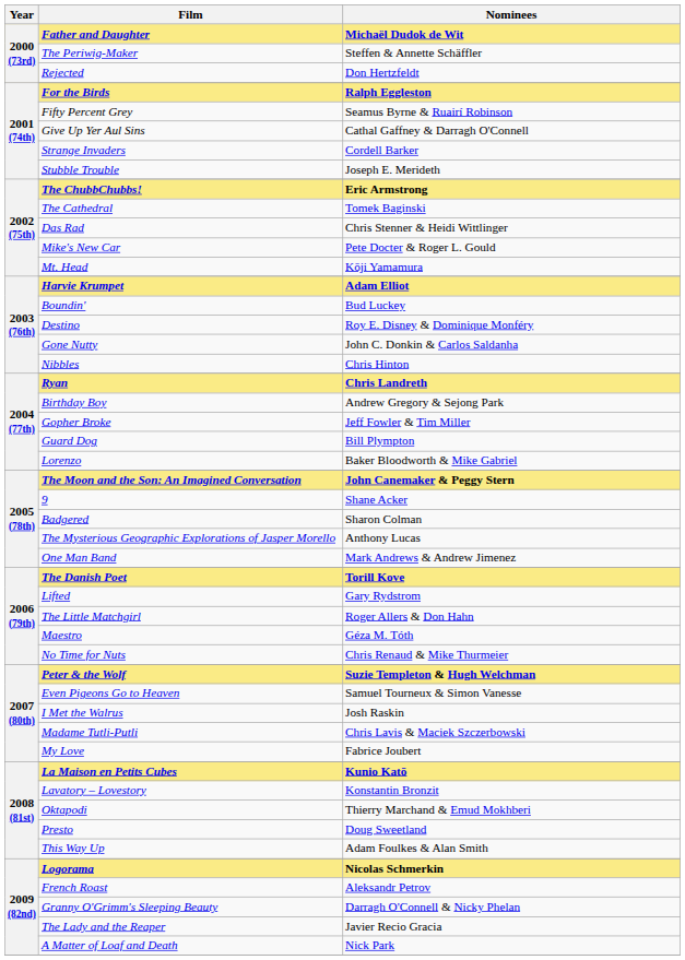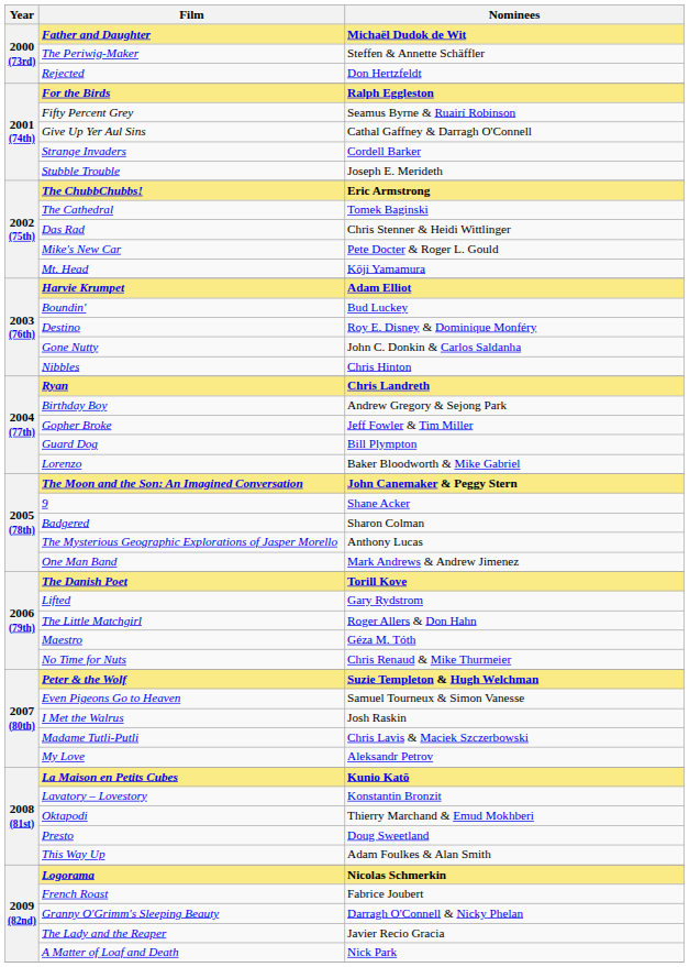 <table class="wikitable sortable" style="width:100%">
 <tr bgcolor="#bebebe">
 <th width="5%">Year</th>
 <th width="45%">Film</th>
 <th width="50%">Nominees</th>
 </tr>
 <tr style="background:#FAEB86">
 <th rowspan="3">2000<br><small><a href='#'>(73rd)</a></small></th>
 <td><strong><em><a href='#'>Father and Daughter</a></em></strong></td>
 <td><strong><a href='#'>Michaël Dudok de Wit</a></strong></td>
 </tr>
 <tr>
 <td><em><a href='#'>The Periwig-Maker</a></em></td>
 <td>Steffen & Annette Schäffler</td>
 </tr>
 <tr>
 <td><em><a href='#'>Rejected</a></em></td>
 <td><a href='#'>Don Hertzfeldt</a></td>
 </tr>
 <tr>
 <th rowspan="6" style="text-align:center">2001<br><small><a href='#'>(74th)</a></small></th>
 </tr>
 <tr style="background:#FAEB86">
 <td><strong><em><a href='#'>For the Birds</a></em></strong></td>
 <td><strong><a href='#'>Ralph Eggleston</a></strong></td>
 </tr>
 <tr>
 <td><em>Fifty Percent Grey</em></td>
 <td>Seamus Byrne & <a href='#'>Ruairí Robinson</a></td>
 </tr>
 <tr>
 <td><em>Give Up Yer Aul Sins</em></td>
 <td>Cathal Gaffney & Darragh O'Connell</td>
 </tr>
 <tr>
 <td><em><a href='#'>Strange Invaders</a></em></td>
 <td><a href='#'>Cordell Barker</a></td>
 </tr>
 <tr>
 <td><em><a href='#'>Stubble Trouble</a></em></td>
 <td>Joseph E. Merideth</td>
 </tr>
 <tr>
 <th rowspan="6" style="text-align:center">2002<br><small><a href='#'>(75th)</a></small></th>
 </tr>
 <tr style="background:#FAEB86">
 <td><strong><em><a href='#'>The ChubbChubbs!</a></em></strong></td>
 <td><strong>Eric Armstrong</strong></td>
 </tr>
 <tr>
 <td><em><a href='#'>The Cathedral</a></em></td>
 <td><a href='#'>Tomek Baginski</a></td>
 </tr>
 <tr>
 <td><em><a href='#'>Das Rad</a></em></td>
 <td>Chris Stenner & Heidi Wittlinger</td>
 </tr>
 <tr>
 <td><em><a href='#'>Mike's New Car</a></em></td>
 <td><a href='#'>Pete Docter</a> & Roger L. Gould</td>
 </tr>
 <tr>
 <td><em><a href='#'>Mt. Head</a></em></td>
 <td><a href='#'>Kōji Yamamura</a></td>
 </tr>
 <tr>
 <th rowspan="6" style="text-align:center">2003<br><small><a href='#'>(76th)</a></small></th>
 </tr>
 <tr style="background:#FAEB86">
 <td><strong><em><a href='#'>Harvie Krumpet</a></em></strong></td>
 <td><strong><a href='#'>Adam Elliot</a></strong></td>
 </tr>
 <tr>
 <td><em><a href='#'>Boundin'</a></em></td>
 <td><a href='#'>Bud Luckey</a></td>
 </tr>
 <tr>
 <td><em><a href='#'>Destino</a></em></td>
 <td><a href='#'>Roy E. Disney</a> & <a href='#'>Dominique Monféry</a></td>
 </tr>
 <tr>
 <td><em><a href='#'>Gone Nutty</a></em></td>
 <td>John C. Donkin & <a href='#'>Carlos Saldanha</a></td>
 </tr>
 <tr>
 <td><em><a href='#'>Nibbles</a></em></td>
 <td><a href='#'>Chris Hinton</a></td>
 </tr>
 <tr>
 <th rowspan="6" style="text-align:center">2004<br><small><a href='#'>(77th)</a></small></th>
 </tr>
 <tr style="background:#FAEB86">
 <td><strong><em><a href='#'>Ryan</a></em></strong></td>
 <td><strong><a href='#'>Chris Landreth</a></strong></td>
 </tr>
 <tr>
 <td><em><a href='#'>Birthday Boy</a></em></td>
 <td>Andrew Gregory & Sejong Park</td>
 </tr>
 <tr>
 <td><em><a href='#'>Gopher Broke</a></em></td>
 <td><a href='#'>Jeff Fowler</a> & <a href='#'>Tim Miller</a></td>
 </tr>
 <tr>
 <td><em><a href='#'>Guard Dog</a></em></td>
 <td><a href='#'>Bill Plympton</a></td>
 </tr>
 <tr>
 <td><em><a href='#'>Lorenzo</a></em></td>
 <td>Baker Bloodworth & <a href='#'>Mike Gabriel</a></td>
 </tr>
 <tr>
 <th rowspan="6" style="text-align:center">2005<br><small><a href='#'>(78th)</a></small></th>
 </tr>
 <tr style="background:#FAEB86">
 <td><strong><em><a href='#'>The Moon and the Son: An Imagined Conversation</a></em></strong></td>
 <td><strong><a href='#'>John Canemaker</a> & Peggy Stern</strong></td>
 </tr>
 <tr>
 <td><em><a href='#'>9</a></em></td>
 <td><a href='#'>Shane Acker</a></td>
 </tr>
 <tr>
 <td><em><a href='#'>Badgered</a></em></td>
 <td>Sharon Colman</td>
 </tr>
 <tr>
 <td><em><a href='#'>The Mysterious Geographic Explorations of Jasper Morello</a></em></td>
 <td>Anthony Lucas</td>
 </tr>
 <tr>
 <td><em><a href='#'>One Man Band</a></em></td>
 <td><a href='#'>Mark Andrews</a> & Andrew Jimenez</td>
 </tr>
 <tr>
 <th rowspan="6" style="text-align:center">2006<br><small><a href='#'>(79th)</a></small></th>
 </tr>
 <tr style="background:#FAEB86">
 <td><strong><em><a href='#'>The Danish Poet</a></em></strong></td>
 <td><strong><a href='#'>Torill Kove</a></strong></td>
 </tr>
 <tr>
 <td><em><a href='#'>Lifted</a></em></td>
 <td><a href='#'>Gary Rydstrom</a></td>
 </tr>
 <tr>
 <td><em><a href='#'>The Little Matchgirl</a></em></td>
 <td><a href='#'>Roger Allers</a> & <a href='#'>Don Hahn</a></td>
 </tr>
 <tr>
 <td><em><a href='#'>Maestro</a></em></td>
 <td><a href='#'>Géza M. Tóth</a></td>
 </tr>
 <tr>
 <td><em><a href='#'>No Time for Nuts</a></em></td>
 <td><a href='#'>Chris Renaud</a> & <a href='#'>Mike Thurmeier</a></td>
 </tr>
 <tr>
 <th rowspan="6" style="text-align:center">2007<br><small><a href='#'>(80th)</a></small></th>
 </tr>
 <tr style="background:#FAEB86">
 <td><strong><em><a href='#'>Peter & the Wolf</a></em></strong></td>
 <td><strong><a href='#'>Suzie Templeton</a> & <a href='#'>Hugh Welchman</a></strong></td>
 </tr>
 <tr>
 <td><em><a href='#'>Even Pigeons Go to Heaven</a></em></td>
 <td>Samuel Tourneux & Simon Vanesse</td>
 </tr>
 <tr>
 <td><em><a href='#'>I Met the Walrus</a></em></td>
 <td>Josh Raskin</td>
 </tr>
 <tr>
 <td><em><a href='#'>Madame Tutli-Putli</a></em></td>
 <td><a href='#'>Chris Lavis</a> & <a href='#'>Maciek Szczerbowski</a></td>
 </tr>
 <tr>
 <td><em><a href='#'>My Love</a></em></td>
-<td>Fabrice Joubert</td>
+<td><a href='#'>Aleksandr Petrov</a></td>
 </tr>
 <tr>
 <th rowspan="6" style="text-align:center">2008<br><small><a href='#'>(81st)</a></small></th>
 </tr>
 <tr style="background:#FAEB86">
 <td><strong><em><a href='#'>La Maison en Petits Cubes</a></em></strong></td>
 <td><strong><a href='#'>Kunio Katō</a></strong></td>
 </tr>
 <tr>
 <td><em><a href='#'>Lavatory – Lovestory</a></em></td>
 <td><a href='#'>Konstantin Bronzit</a></td>
 </tr>
 <tr>
 <td><em><a href='#'>Oktapodi</a></em></td>
 <td>Thierry Marchand & <a href='#'>Emud Mokhberi</a></td>
 </tr>
 <tr>
 <td><em><a href='#'>Presto</a></em></td>
 <td><a href='#'>Doug Sweetland</a></td>
 </tr>
 <tr>
 <td><em><a href='#'>This Way Up</a></em></td>
 <td>Adam Foulkes & Alan Smith</td>
 </tr>
 <tr>
 <th rowspan="6" style="text-align:center">2009<br><small><a href='#'>(82nd)</a></small></th>
 </tr>
 <tr style="background:#FAEB86">
 <td><strong><em><a href='#'>Logorama</a></em></strong></td>
 <td><strong>Nicolas Schmerkin</strong></td>
 </tr>
 <tr>
 <td><em><a href='#'>French Roast</a></em></td>
-<td><a href='#'>Aleksandr Petrov</a></td>
+<td>Fabrice Joubert</td>
 </tr>
 <tr>
 <td><em><a href='#'>Granny O'Grimm's Sleeping Beauty</a></em></td>
 <td><a href='#'>Darragh O'Connell</a> & <a href='#'>Nicky Phelan</a></td>
 </tr>
 <tr>
 <td><em><a href='#'>The Lady and the Reaper</a></em></td>
 <td>Javier Recio Gracia</td>
 </tr>
 <tr>
 <td><em><a href='#'>A Matter of Loaf and Death</a></em></td>
 <td><a href='#'>Nick Park</a></td>
 </tr>
 <tr>
 </tr>
 </table>
